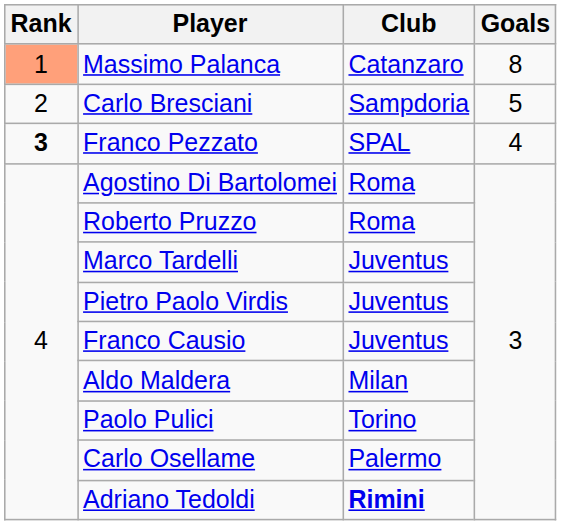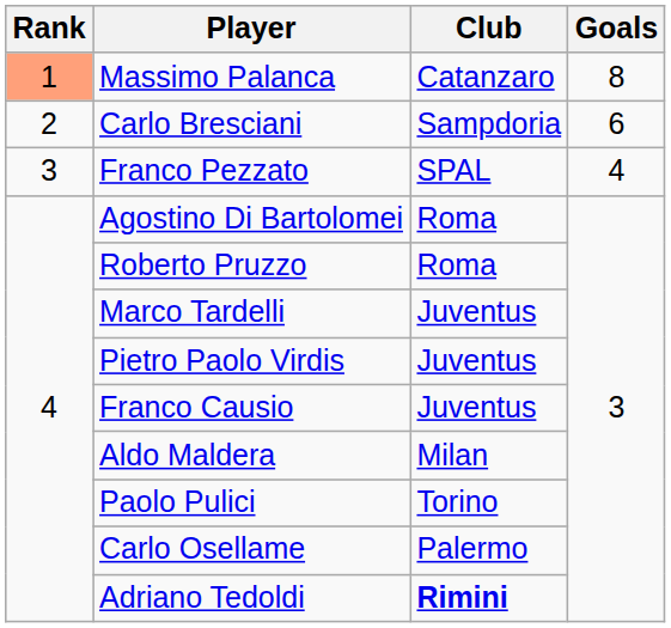 <table class="wikitable sortable" style="text-align:center">
 <tr>
 <th>Rank</th>
 <th>Player</th>
 <th>Club</th>
 <th>Goals</th>
 </tr>
 <tr>
 <td style="background: lightsalmon;">1</td>
 <td align="left"><strong></strong> <a href='#'>Massimo Palanca</a></td>
 <td align="left"><a href='#'>Catanzaro</a></td>
 <td>8</td>
 </tr>
 <tr>
 <td>2</td>
 <td align="left"><strong></strong> <a href='#'>Carlo Bresciani</a></td>
 <td align="left"><a href='#'>Sampdoria</a></td>
-<td>5</td>
+<td>6</td>
 </tr>
 <tr>
-<td><strong>3</strong></td>
+<td>3</td>
 <td align="left"><strong></strong> <a href='#'>Franco Pezzato</a></td>
 <td align="left"><a href='#'>SPAL</a></td>
 <td>4</td>
 </tr>
 <tr>
 <td rowspan="9">4</td>
 <td align="left"><strong></strong> <a href='#'>Agostino Di Bartolomei</a></td>
 <td align="left"><a href='#'>Roma</a></td>
 <td rowspan="9">3</td>
 </tr>
 <tr>
 <td align="left"><strong></strong> <a href='#'>Roberto Pruzzo</a></td>
 <td align="left"><a href='#'>Roma</a></td>
 </tr>
 <tr>
 <td align="left"><strong></strong> <a href='#'>Marco Tardelli</a></td>
 <td align="left"><a href='#'>Juventus</a></td>
 </tr>
 <tr>
 <td align="left"><strong></strong> <a href='#'>Pietro Paolo Virdis</a></td>
 <td align="left"><a href='#'>Juventus</a></td>
 </tr>
 <tr>
 <td align="left"><strong></strong> <a href='#'>Franco Causio</a></td>
 <td align="left"><a href='#'>Juventus</a></td>
 </tr>
 <tr>
 <td align="left"><strong></strong> <a href='#'>Aldo Maldera</a></td>
 <td align="left"><a href='#'>Milan</a></td>
 </tr>
 <tr>
 <td align="left"><strong></strong> <a href='#'>Paolo Pulici</a></td>
 <td align="left"><a href='#'>Torino</a></td>
 </tr>
 <tr>
 <td align="left"><strong></strong> <a href='#'>Carlo Osellame</a></td>
 <td align="left"><a href='#'>Palermo</a></td>
 </tr>
 <tr>
 <td align="left"><strong></strong> <a href='#'>Adriano Tedoldi</a></td>
 <td align="left"><strong><a href='#'>Rimini</a></strong></td>
 </tr>
 </table>
